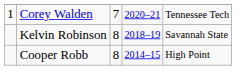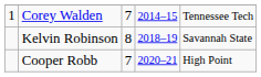 <table class="wikitable">
 <tr>
 </tr>
 <tr>
 <td>1</td>
 <td><a href='#'>Corey Walden</a></td>
 <td>7</td>
-<td style="font-size:80%;"><a href='#'>2020–21</a></td>
+<td style="font-size:80%;"><a href='#'>2014–15</a></td>
 <td style="font-size:80%;">Tennessee Tech</td>
 </tr>
 <tr>
 <td></td>
 <td>Kelvin Robinson</td>
 <td>8</td>
 <td style="font-size:80%;"><a href='#'>2018–19</a></td>
 <td style="font-size:80%;">Savannah State</td>
 </tr>
 <tr>
 <td></td>
 <td>Cooper Robb</td>
-<td>8</td>
-<td style="font-size:80%;"><a href='#'>2014–15</a></td>
+<td>7</td>
+<td style="font-size:80%;"><a href='#'>2020–21</a></td>
 <td style="font-size:80%;">High Point</td>
 </tr>
 </table>
